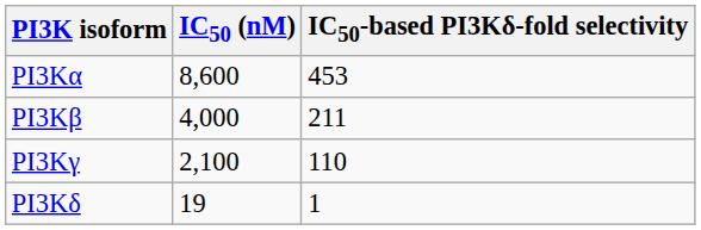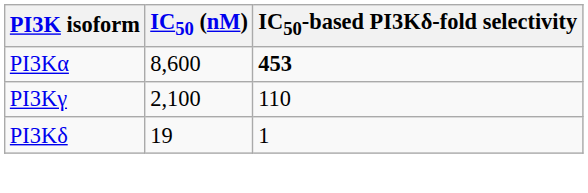 <table class="wikitable">
 <tr>
 <th><a href='#'>PI3K</a> isoform</th>
 <th><a href='#'>IC<sub>50</sub></a> (<a href='#'>nM</a>)</th>
 <th>IC<sub>50</sub>-based PI3Kδ-fold selectivity</th>
 </tr>
 <tr>
 <td><a href='#'>PI3Kα</a></td>
 <td>8,600</td>
-<td>453</td>
-</tr>
-<tr>
-<td><a href='#'>PI3Kβ</a></td>
-<td>4,000</td>
-<td>211</td>
+<td><strong>453</strong></td>
 </tr>
 <tr>
 <td><a href='#'>PI3Kγ</a></td>
 <td>2,100</td>
 <td>110</td>
 </tr>
 <tr>
 <td><a href='#'>PI3Kδ</a></td>
 <td>19</td>
 <td>1</td>
 </tr>
 </table>
